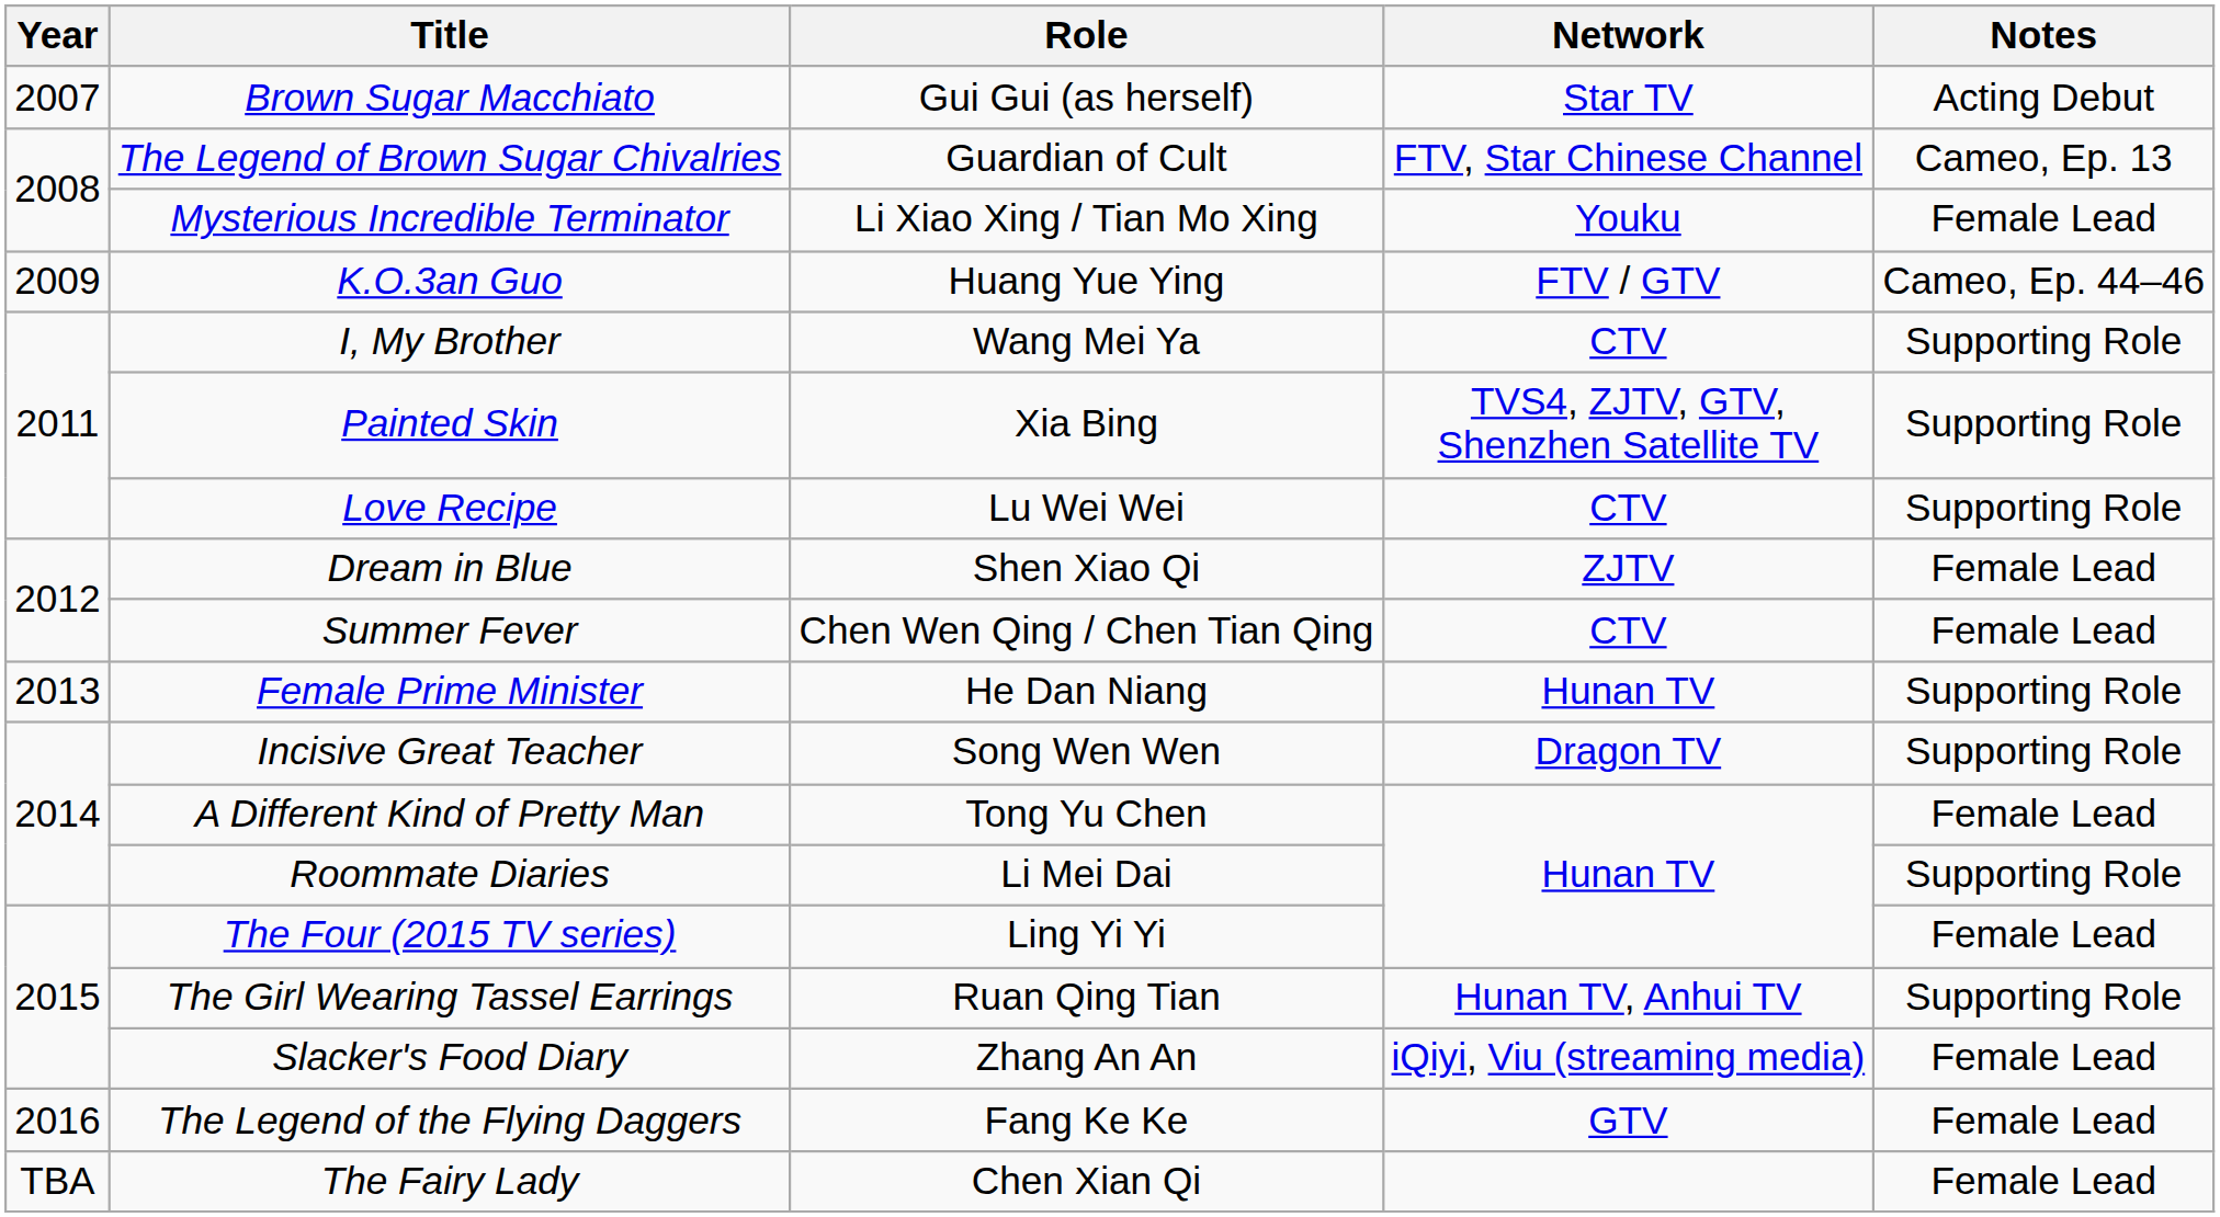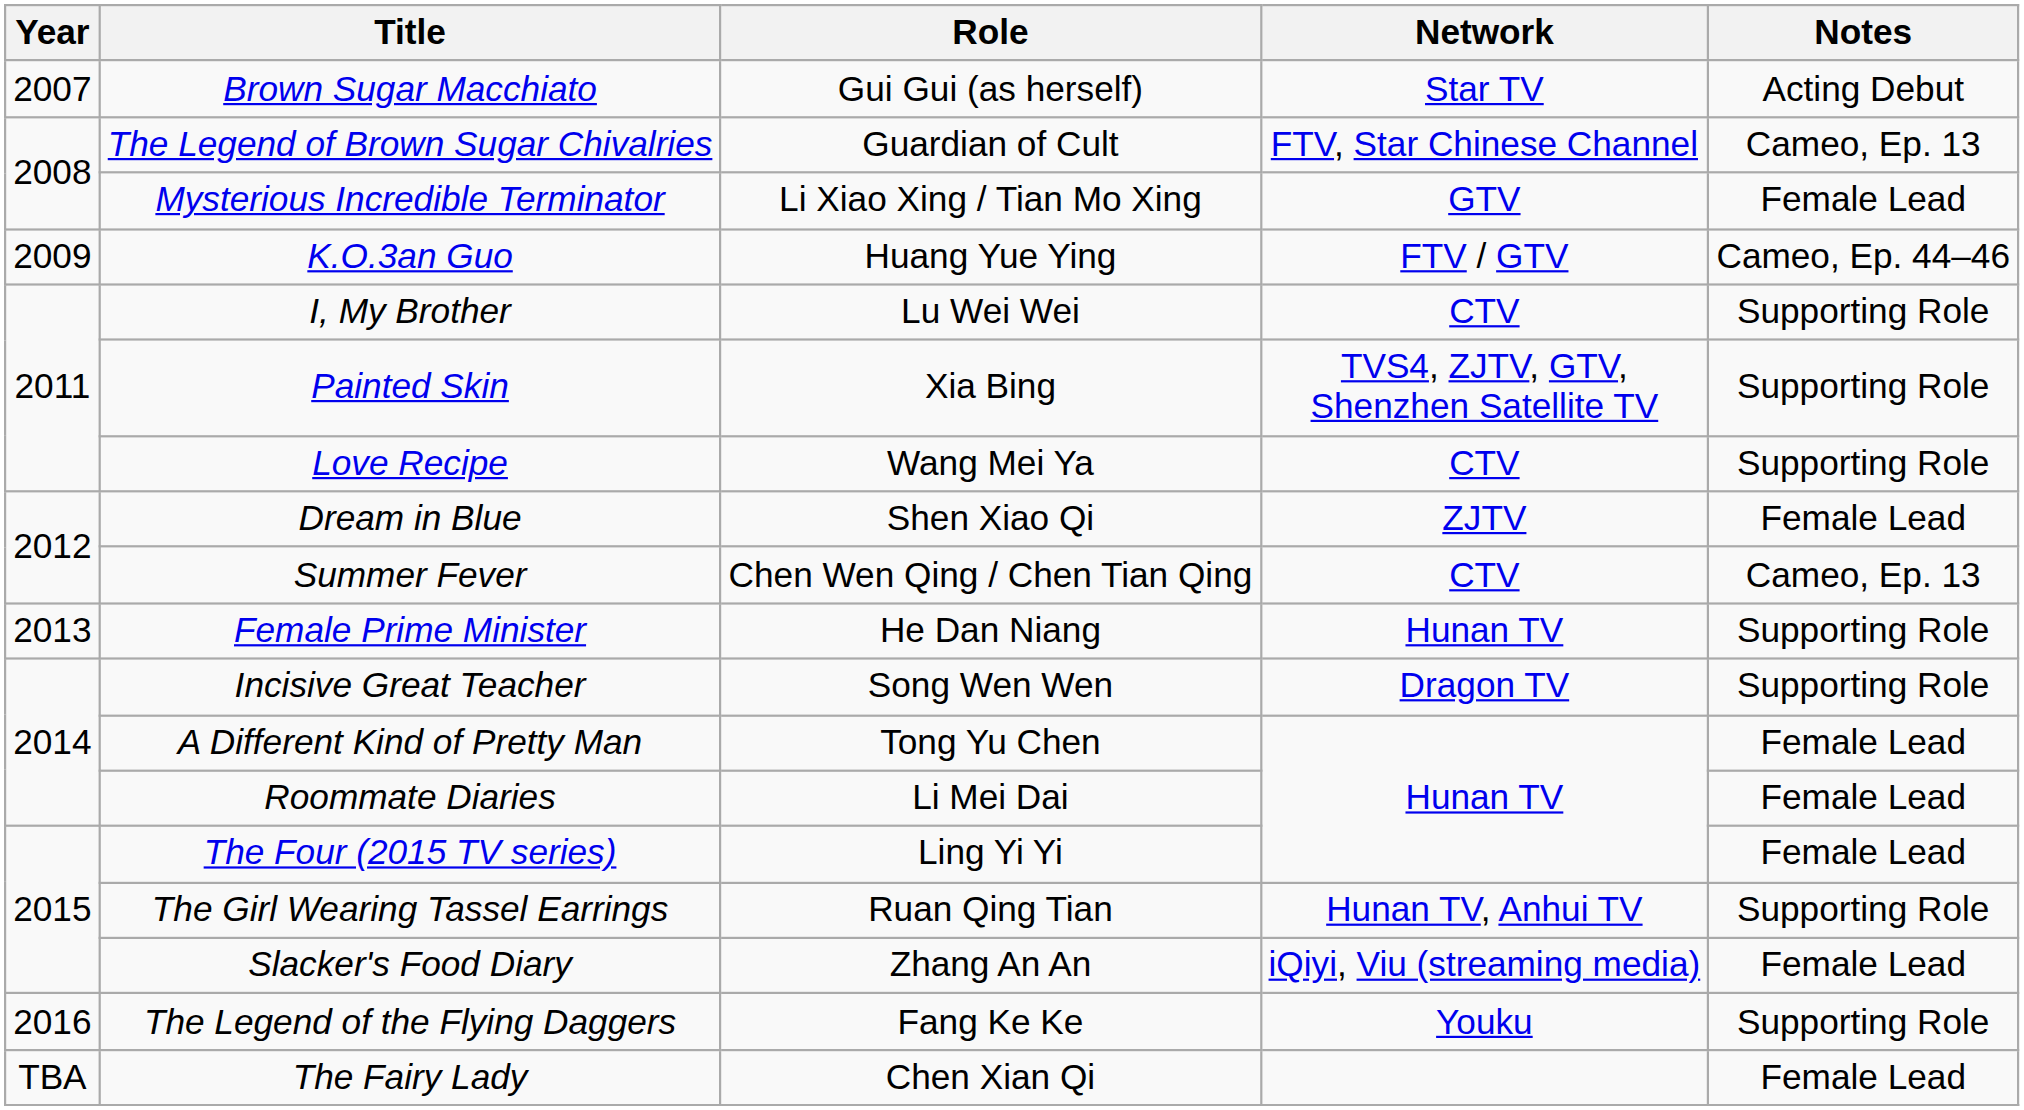 <table class="wikitable sortable" style="text-align:center">
 <tr>
 <th>Year</th>
 <th>Title</th>
 <th>Role</th>
 <th>Network</th>
 <th class="unsortable">Notes</th>
 </tr>
 <tr>
 <td>2007</td>
 <td><em><a href='#'>Brown Sugar Macchiato</a></em></td>
 <td>Gui Gui (as herself)</td>
 <td><a href='#'>Star TV</a></td>
 <td>Acting Debut</td>
 </tr>
 <tr>
 <td rowspan=2>2008</td>
 <td><em><a href='#'>The Legend of Brown Sugar Chivalries</a></em></td>
 <td>Guardian of Cult</td>
 <td><a href='#'>FTV</a>, <a href='#'>Star Chinese Channel</a></td>
 <td>Cameo, Ep. 13</td>
 </tr>
 <tr>
 <td><em><a href='#'>Mysterious Incredible Terminator</a></em></td>
 <td>Li Xiao Xing / Tian Mo Xing</td>
-<td><a href='#'>Youku</a></td>
+<td><a href='#'>GTV</a></td>
 <td>Female Lead</td>
 </tr>
 <tr>
 <td>2009</td>
 <td><em><a href='#'>K.O.3an Guo</a></em></td>
 <td>Huang Yue Ying</td>
 <td><a href='#'>FTV</a> / <a href='#'>GTV</a></td>
 <td>Cameo, Ep. 44–46</td>
 </tr>
 <tr>
 <td rowspan=3>2011</td>
 <td><em>I, My Brother</em></td>
-<td>Wang Mei Ya</td>
+<td>Lu Wei Wei</td>
 <td><a href='#'>CTV</a></td>
 <td>Supporting Role</td>
 </tr>
 <tr>
 <td><em><a href='#'>Painted Skin</a></em></td>
 <td>Xia Bing</td>
 <td><a href='#'>TVS4</a>, <a href='#'>ZJTV</a>, <a href='#'>GTV</a>,<br><a href='#'>Shenzhen Satellite TV</a></td>
 <td>Supporting Role</td>
 </tr>
 <tr>
 <td><em><a href='#'>Love Recipe</a></em></td>
-<td>Lu Wei Wei</td>
+<td>Wang Mei Ya</td>
 <td><a href='#'>CTV</a></td>
 <td>Supporting Role</td>
 </tr>
 <tr>
 <td rowspan=2>2012</td>
 <td><em>Dream in Blue</em></td>
 <td>Shen Xiao Qi</td>
 <td><a href='#'>ZJTV</a></td>
 <td>Female Lead</td>
 </tr>
 <tr>
 <td><em>Summer Fever</em></td>
 <td>Chen Wen Qing / Chen Tian Qing</td>
 <td><a href='#'>CTV</a></td>
-<td>Female Lead</td>
+<td>Cameo, Ep. 13</td>
 </tr>
 <tr>
 <td>2013</td>
 <td><em><a href='#'>Female Prime Minister</a></em></td>
 <td>He Dan Niang</td>
 <td><a href='#'>Hunan TV</a></td>
 <td>Supporting Role</td>
 </tr>
 <tr>
 <td rowspan=3>2014</td>
 <td><em>Incisive Great Teacher</em></td>
 <td>Song Wen Wen</td>
 <td><a href='#'>Dragon TV</a></td>
 <td>Supporting Role</td>
 </tr>
 <tr>
 <td><em>A Different Kind of Pretty Man</em></td>
 <td>Tong Yu Chen</td>
 <td rowspan="3"><a href='#'>Hunan TV</a></td>
 <td>Female Lead</td>
 </tr>
 <tr>
 <td><em>Roommate Diaries</em></td>
 <td>Li Mei Dai</td>
-<td>Supporting Role</td>
+<td>Female Lead</td>
 </tr>
 <tr>
 <td rowspan=3>2015</td>
 <td><em><a href='#'>The Four (2015 TV series)</a></em></td>
 <td>Ling Yi Yi</td>
 <td>Female Lead</td>
 </tr>
 <tr>
 <td><em>The Girl Wearing Tassel Earrings</em></td>
 <td>Ruan Qing Tian</td>
 <td><a href='#'>Hunan TV</a>, <a href='#'>Anhui TV</a></td>
 <td>Supporting Role</td>
 </tr>
 <tr>
 <td><em>Slacker's Food Diary</em></td>
 <td>Zhang An An</td>
 <td><a href='#'>iQiyi</a>, <a href='#'>Viu (streaming media)</a></td>
 <td>Female Lead</td>
 </tr>
 <tr>
 <td>2016</td>
 <td><em>The Legend of the Flying Daggers</em></td>
 <td>Fang Ke Ke</td>
-<td><a href='#'>GTV</a></td>
-<td>Female Lead</td>
+<td><a href='#'>Youku</a></td>
+<td>Supporting Role</td>
 </tr>
 <tr>
 <td>TBA</td>
 <td><em>The Fairy Lady</em></td>
 <td>Chen Xian Qi</td>
 <td></td>
 <td>Female Lead</td>
 </tr>
 <tr>
 </tr>
 </table>
